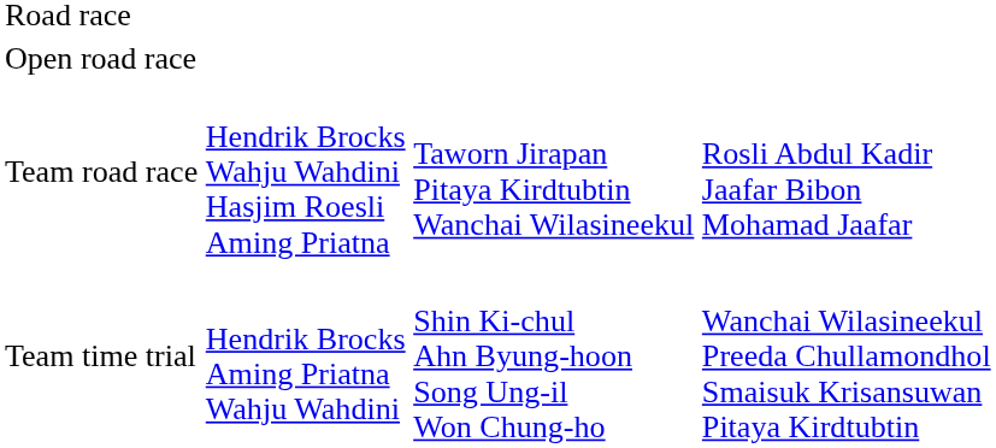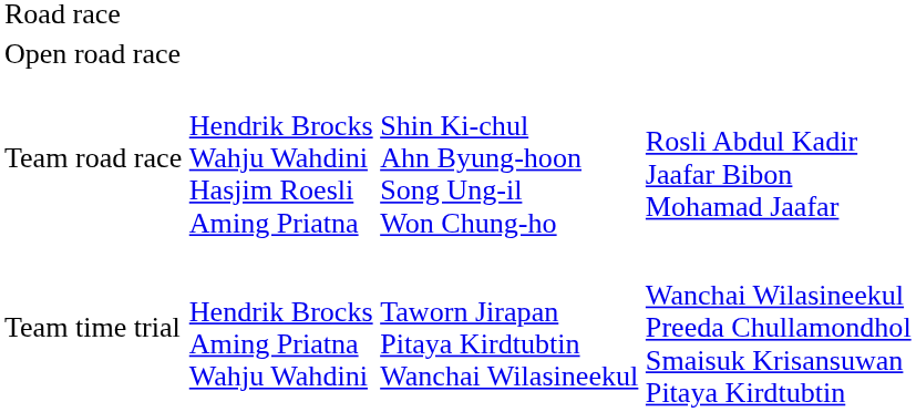 <table>
 <tr>
 <td>Road race</td>
 <td></td>
 <td></td>
 <td></td>
 </tr>
 <tr>
 <td>Open road race</td>
 <td></td>
 <td></td>
 <td></td>
 </tr>
 <tr>
 <td>Team road race</td>
 <td><br><a href='#'>Hendrik Brocks</a><br><a href='#'>Wahju Wahdini</a><br><a href='#'>Hasjim Roesli</a><br><a href='#'>Aming Priatna</a></td>
-<td><br><a href='#'>Taworn Jirapan</a><br><a href='#'>Pitaya Kirdtubtin</a><br><a href='#'>Wanchai Wilasineekul</a></td>
+<td><br><a href='#'>Shin Ki-chul</a><br><a href='#'>Ahn Byung-hoon</a><br><a href='#'>Song Ung-il</a><br><a href='#'>Won Chung-ho</a></td>
 <td><br><a href='#'>Rosli Abdul Kadir</a><br><a href='#'>Jaafar Bibon</a><br><a href='#'>Mohamad Jaafar</a></td>
 </tr>
 <tr>
 <td>Team time trial</td>
 <td><br><a href='#'>Hendrik Brocks</a><br><a href='#'>Aming Priatna</a><br><a href='#'>Wahju Wahdini</a></td>
-<td><br><a href='#'>Shin Ki-chul</a><br><a href='#'>Ahn Byung-hoon</a><br><a href='#'>Song Ung-il</a><br><a href='#'>Won Chung-ho</a></td>
+<td><br><a href='#'>Taworn Jirapan</a><br><a href='#'>Pitaya Kirdtubtin</a><br><a href='#'>Wanchai Wilasineekul</a></td>
 <td><br><a href='#'>Wanchai Wilasineekul</a><br><a href='#'>Preeda Chullamondhol</a><br><a href='#'>Smaisuk Krisansuwan</a><br><a href='#'>Pitaya Kirdtubtin</a></td>
 </tr>
 </table>
